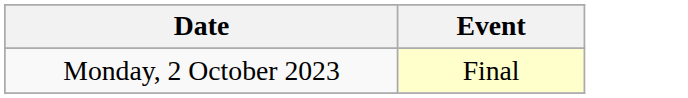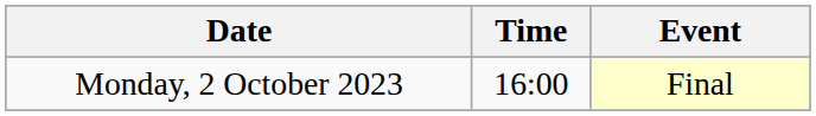 <table class = "wikitable" style="text-align:center;">
 <tr>
 <th width=220>Date</th>
+<th width=50>Time</th>
 <th width=100>Event</th>
 </tr>
 <tr>
 <td>Monday, 2 October 2023</td>
+<td>16:00</td>
 <td bgcolor=ffffcc>Final</td>
 </tr>
 </table>
